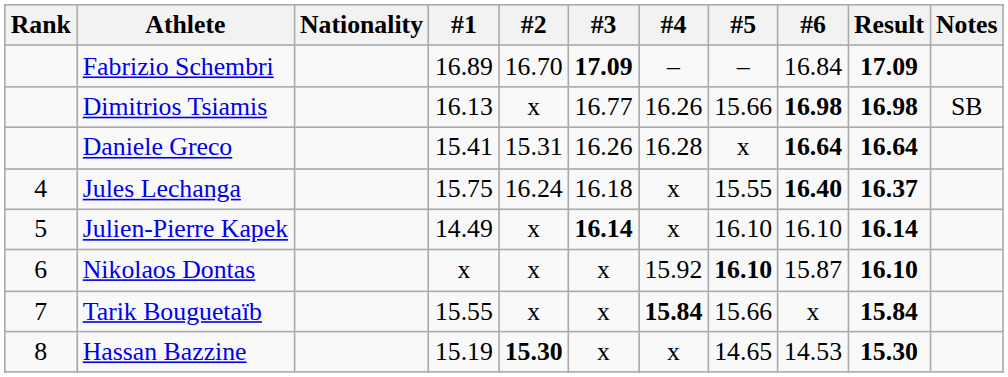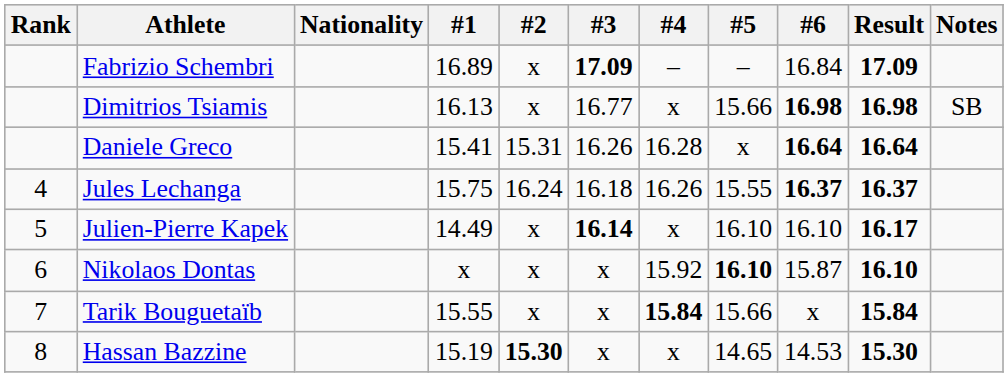 <table class="wikitable sortable" style="text-align:center">
 <tr>
 <th>Rank</th>
 <th>Athlete</th>
 <th>Nationality</th>
 <th>#1</th>
 <th>#2</th>
 <th>#3</th>
 <th>#4</th>
 <th>#5</th>
 <th>#6</th>
 <th>Result</th>
 <th>Notes</th>
 </tr>
 <tr>
 <td></td>
 <td align="left"><a href='#'>Fabrizio Schembri</a></td>
 <td align=left></td>
 <td>16.89</td>
-<td>16.70</td>
+<td>x</td>
 <td><strong>17.09</strong></td>
 <td>–</td>
 <td>–</td>
 <td>16.84</td>
 <td><strong>17.09</strong></td>
 <td></td>
 </tr>
 <tr>
 <td></td>
 <td align="left"><a href='#'>Dimitrios Tsiamis</a></td>
 <td align=left></td>
 <td>16.13</td>
 <td>x</td>
 <td>16.77</td>
-<td>16.26</td>
+<td>x</td>
 <td>15.66</td>
 <td><strong>16.98</strong></td>
 <td><strong>16.98</strong></td>
 <td>SB</td>
 </tr>
 <tr>
 <td></td>
 <td align="left"><a href='#'>Daniele Greco</a></td>
 <td align=left></td>
 <td>15.41</td>
 <td>15.31</td>
 <td>16.26</td>
 <td>16.28</td>
 <td>x</td>
 <td><strong>16.64</strong></td>
 <td><strong>16.64</strong></td>
 <td></td>
 </tr>
 <tr>
 <td>4</td>
 <td align="left"><a href='#'>Jules Lechanga</a></td>
 <td align=left></td>
 <td>15.75</td>
 <td>16.24</td>
 <td>16.18</td>
-<td>x</td>
+<td>16.26</td>
 <td>15.55</td>
-<td><strong>16.40</strong></td>
+<td><strong>16.37</strong></td>
 <td><strong>16.37</strong></td>
 <td></td>
 </tr>
 <tr>
 <td>5</td>
 <td align="left"><a href='#'>Julien-Pierre Kapek</a></td>
 <td align=left></td>
 <td>14.49</td>
 <td>x</td>
 <td><strong>16.14</strong></td>
 <td>x</td>
 <td>16.10</td>
 <td>16.10</td>
-<td><strong>16.14</strong></td>
+<td><strong>16.17</strong></td>
 <td></td>
 </tr>
 <tr>
 <td>6</td>
 <td align="left"><a href='#'>Nikolaos Dontas</a></td>
 <td align=left></td>
 <td>x</td>
 <td>x</td>
 <td>x</td>
 <td>15.92</td>
 <td><strong>16.10</strong></td>
 <td>15.87</td>
 <td><strong>16.10</strong></td>
 <td></td>
 </tr>
 <tr>
 <td>7</td>
 <td align="left"><a href='#'>Tarik Bouguetaïb</a></td>
 <td align=left></td>
 <td>15.55</td>
 <td>x</td>
 <td>x</td>
 <td><strong>15.84</strong></td>
 <td>15.66</td>
 <td>x</td>
 <td><strong>15.84</strong></td>
 <td></td>
 </tr>
 <tr>
 <td>8</td>
 <td align="left"><a href='#'>Hassan Bazzine</a></td>
 <td align=left></td>
 <td>15.19</td>
 <td><strong>15.30</strong></td>
 <td>x</td>
 <td>x</td>
 <td>14.65</td>
 <td>14.53</td>
 <td><strong>15.30</strong></td>
 <td></td>
 </tr>
 </table>
